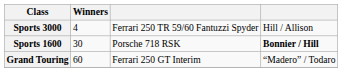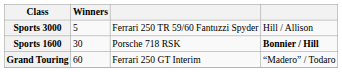 <table class="wikitable" style="font-size: 95%">
 <tr>
 <th>Class</th>
 <th>Winners</th>
 <th></th>
 <th></th>
 </tr>
 <tr>
 <th>Sports 3000</th>
-<td>4</td>
+<td>5</td>
 <td>Ferrari 250 TR 59/60 Fantuzzi Spyder</td>
 <td>Hill / Allison</td>
 </tr>
 <tr>
 <th>Sports 1600</th>
 <td>30</td>
 <td>Porsche 718 RSK</td>
 <td><strong>Bonnier / Hill</strong></td>
 </tr>
 <tr>
 <th>Grand Touring</th>
 <td>60</td>
 <td>Ferrari 250 GT Interim</td>
 <td>“Madero” / Todaro</td>
 </tr>
 <tr>
 </tr>
 </table>
